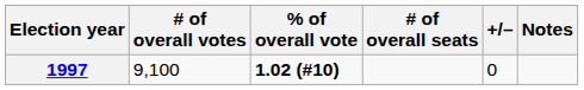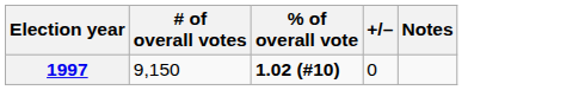 <table class=wikitable>
 <tr>
 <th>Election year</th>
 <th># of<br>overall votes</th>
 <th>% of<br>overall vote</th>
-<th># of<br>overall seats</th>
 <th>+/–</th>
 <th>Notes</th>
 </tr>
 <tr>
 <th><a href='#'>1997</a></th>
-<td>9,100</td>
+<td>9,150</td>
 <td><strong>1.02 (#10)</strong></td>
-<td></td>
 <td> 0</td>
 <td></td>
 </tr>
 </table>
